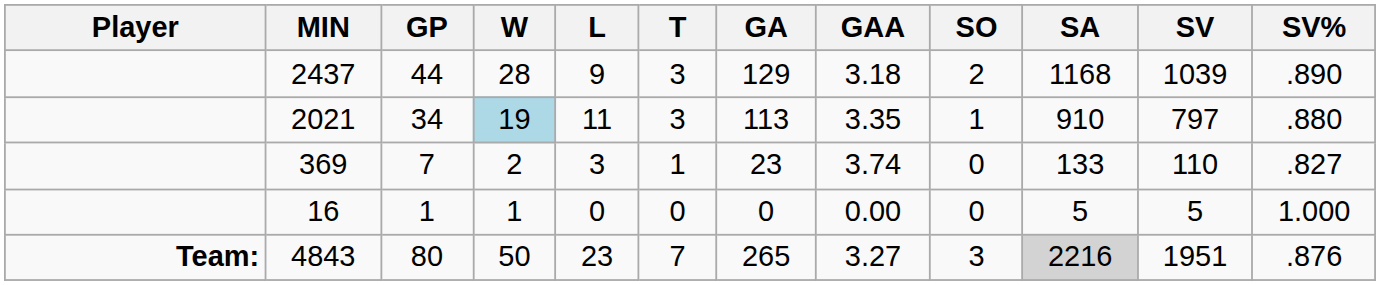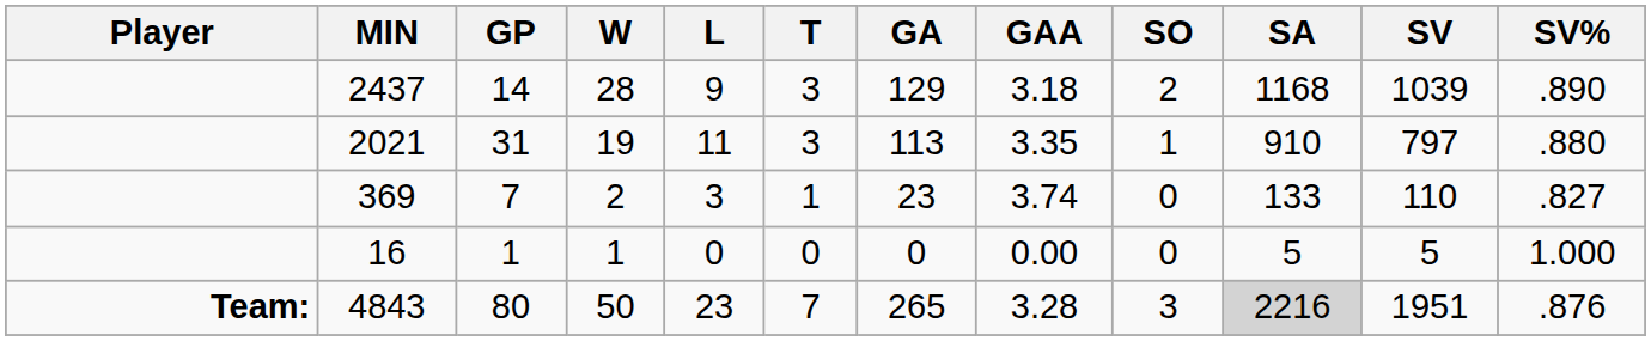 <table class="wikitable sortable" width="60%">
 <tr>
 <th bgcolor="#DDDDFF" width="10%">Player</th>
 <th width="3%" bgcolor="#DDDDFF" title="Minutes played">MIN</th>
 <th width="3%" bgcolor="#DDDDFF" title="Games played in">GP</th>
 <th width="3%" bgcolor="#DDDDFF" title="Games played in">W</th>
 <th width="3%" bgcolor="#DDDDFF"title="Games played in">L</th>
 <th width="3%" bgcolor="#DDDDFF" title="Ties">T</th>
 <th width="3%" bgcolor="#DDDDFF" title="Goals against">GA</th>
 <th width="3%" bgcolor="#DDDDFF" title="Goals against average">GAA</th>
 <th width="3%" bgcolor="#DDDDFF"title="Shut-outs">SO</th>
 <th width="3%" bgcolor="#DDDDFF" title="Shots against">SA</th>
 <th width="3%" bgcolor="#DDDDFF" title="Shots saved">SV</th>
 <th width="3%" bgcolor="#DDDDFF" title="Save percentage">SV%</th>
 </tr>
 <tr align="center">
 <td align="right"></td>
 <td>2437</td>
-<td>44</td>
+<td>14</td>
 <td>28</td>
 <td>9</td>
 <td>3</td>
 <td>129</td>
 <td>3.18</td>
 <td>2</td>
 <td>1168</td>
 <td>1039</td>
 <td>.890</td>
 </tr>
 <tr align="center">
 <td align="right"></td>
 <td>2021</td>
-<td>34</td>
-<td style="background: lightblue;">19</td>
+<td>31</td>
+<td>19</td>
 <td>11</td>
 <td>3</td>
 <td>113</td>
 <td>3.35</td>
 <td>1</td>
 <td>910</td>
 <td>797</td>
 <td>.880</td>
 </tr>
 <tr align="center">
 <td align="right"></td>
 <td>369</td>
 <td>7</td>
 <td>2</td>
 <td>3</td>
 <td>1</td>
 <td>23</td>
 <td>3.74</td>
 <td>0</td>
 <td>133</td>
 <td>110</td>
 <td>.827</td>
 </tr>
 <tr align="center">
 <td align="right"></td>
 <td>16</td>
 <td>1</td>
 <td>1</td>
 <td>0</td>
 <td>0</td>
 <td>0</td>
 <td>0.00</td>
 <td>0</td>
 <td>5</td>
 <td>5</td>
 <td>1.000</td>
 </tr>
 <tr align="center">
 <td align="right"><strong>Team:</strong></td>
 <td>4843</td>
 <td>80</td>
 <td>50</td>
 <td>23</td>
 <td>7</td>
 <td>265</td>
-<td>3.27</td>
+<td>3.28</td>
 <td>3</td>
 <td style="background: lightgrey;">2216</td>
 <td>1951</td>
 <td>.876</td>
 </tr>
 </table>
